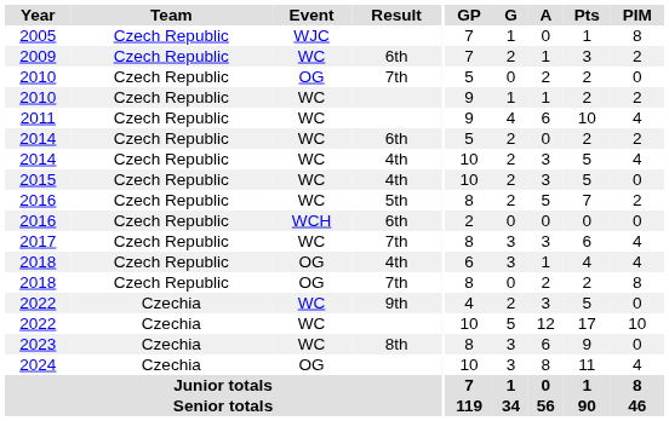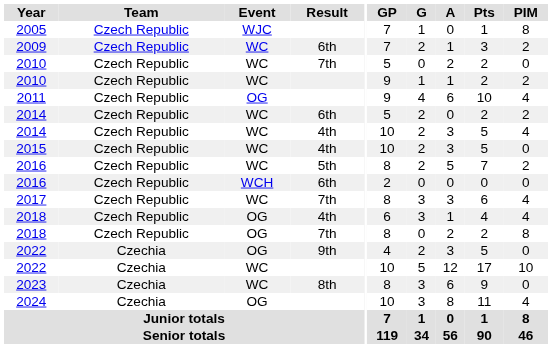 <table border="0" cellpadding="1" cellspacing="0" ID="Table3" style="text-align:center; width:40em">
 <tr bgcolor="#e0e0e0">
 <th>Year</th>
 <th>Team</th>
 <th>Event</th>
 <th>Result</th>
 <th rowspan="102" bgcolor="#ffffff"></th>
 <th>GP</th>
 <th>G</th>
 <th>A</th>
 <th>Pts</th>
 <th>PIM</th>
 </tr>
 <tr>
 <td><a href='#'>2005</a></td>
 <td><a href='#'>Czech Republic</a></td>
 <td><a href='#'>WJC</a></td>
 <td></td>
 <td>7</td>
 <td>1</td>
 <td>0</td>
 <td>1</td>
 <td>8</td>
 </tr>
 <tr bgcolor="#f0f0f0">
 <td><a href='#'>2009</a></td>
 <td><a href='#'>Czech Republic</a></td>
 <td><a href='#'>WC</a></td>
 <td>6th</td>
 <td>7</td>
 <td>2</td>
 <td>1</td>
 <td>3</td>
 <td>2</td>
 </tr>
 <tr>
 <td><a href='#'>2010</a></td>
 <td>Czech Republic</td>
-<td><a href='#'>OG</a></td>
+<td>WC</td>
 <td>7th</td>
 <td>5</td>
 <td>0</td>
 <td>2</td>
 <td>2</td>
 <td>0</td>
 </tr>
 <tr bgcolor="#f0f0f0">
 <td><a href='#'>2010</a></td>
 <td>Czech Republic</td>
 <td>WC</td>
 <td></td>
 <td>9</td>
 <td>1</td>
 <td>1</td>
 <td>2</td>
 <td>2</td>
 </tr>
 <tr>
 <td><a href='#'>2011</a></td>
 <td>Czech Republic</td>
-<td>WC</td>
+<td><a href='#'>OG</a></td>
 <td></td>
 <td>9</td>
 <td>4</td>
 <td>6</td>
 <td>10</td>
 <td>4</td>
 </tr>
 <tr bgcolor="#f0f0f0">
 <td><a href='#'>2014</a></td>
 <td>Czech Republic</td>
 <td>WC</td>
 <td>6th</td>
 <td>5</td>
 <td>2</td>
 <td>0</td>
 <td>2</td>
 <td>2</td>
 </tr>
 <tr>
 <td><a href='#'>2014</a></td>
 <td>Czech Republic</td>
 <td>WC</td>
 <td>4th</td>
 <td>10</td>
 <td>2</td>
 <td>3</td>
 <td>5</td>
 <td>4</td>
 </tr>
 <tr bgcolor="#f0f0f0">
 <td><a href='#'>2015</a></td>
 <td>Czech Republic</td>
 <td>WC</td>
 <td>4th</td>
 <td>10</td>
 <td>2</td>
 <td>3</td>
 <td>5</td>
 <td>0</td>
 </tr>
 <tr>
 <td><a href='#'>2016</a></td>
 <td>Czech Republic</td>
 <td>WC</td>
 <td>5th</td>
 <td>8</td>
 <td>2</td>
 <td>5</td>
 <td>7</td>
 <td>2</td>
 </tr>
 <tr bgcolor="#f0f0f0">
 <td><a href='#'>2016</a></td>
 <td>Czech Republic</td>
 <td><a href='#'>WCH</a></td>
 <td>6th</td>
 <td>2</td>
 <td>0</td>
 <td>0</td>
 <td>0</td>
 <td>0</td>
 </tr>
 <tr>
 <td><a href='#'>2017</a></td>
 <td>Czech Republic</td>
 <td>WC</td>
 <td>7th</td>
 <td>8</td>
 <td>3</td>
 <td>3</td>
 <td>6</td>
 <td>4</td>
 </tr>
 <tr bgcolor="#f0f0f0">
 <td><a href='#'>2018</a></td>
 <td>Czech Republic</td>
 <td>OG</td>
 <td>4th</td>
 <td>6</td>
 <td>3</td>
 <td>1</td>
 <td>4</td>
 <td>4</td>
 </tr>
 <tr>
 <td><a href='#'>2018</a></td>
 <td>Czech Republic</td>
 <td>OG</td>
 <td>7th</td>
 <td>8</td>
 <td>0</td>
 <td>2</td>
 <td>2</td>
 <td>8</td>
 </tr>
 <tr bgcolor="#f0f0f0">
 <td><a href='#'>2022</a></td>
 <td>Czechia</td>
-<td><a href='#'>WC</a></td>
+<td>OG</td>
 <td>9th</td>
 <td>4</td>
 <td>2</td>
 <td>3</td>
 <td>5</td>
 <td>0</td>
 </tr>
 <tr>
 <td><a href='#'>2022</a></td>
 <td>Czechia</td>
 <td>WC</td>
 <td></td>
 <td>10</td>
 <td>5</td>
 <td>12</td>
 <td>17</td>
 <td>10</td>
 </tr>
 <tr bgcolor="#f0f0f0">
 <td><a href='#'>2023</a></td>
 <td>Czechia</td>
 <td>WC</td>
 <td>8th</td>
 <td>8</td>
 <td>3</td>
 <td>6</td>
 <td>9</td>
 <td>0</td>
 </tr>
 <tr>
 <td><a href='#'>2024</a></td>
 <td>Czechia</td>
 <td>OG</td>
 <td></td>
 <td>10</td>
 <td>3</td>
 <td>8</td>
 <td>11</td>
 <td>4</td>
 </tr>
 <tr bgcolor="#e0e0e0">
 <th colspan=4>Junior totals</th>
 <th>7</th>
 <th>1</th>
 <th>0</th>
 <th>1</th>
 <th>8</th>
 </tr>
 <tr bgcolor="#e0e0e0">
 <th colspan=4>Senior totals</th>
 <th>119</th>
 <th>34</th>
 <th>56</th>
 <th>90</th>
 <th>46</th>
 </tr>
 </table>
